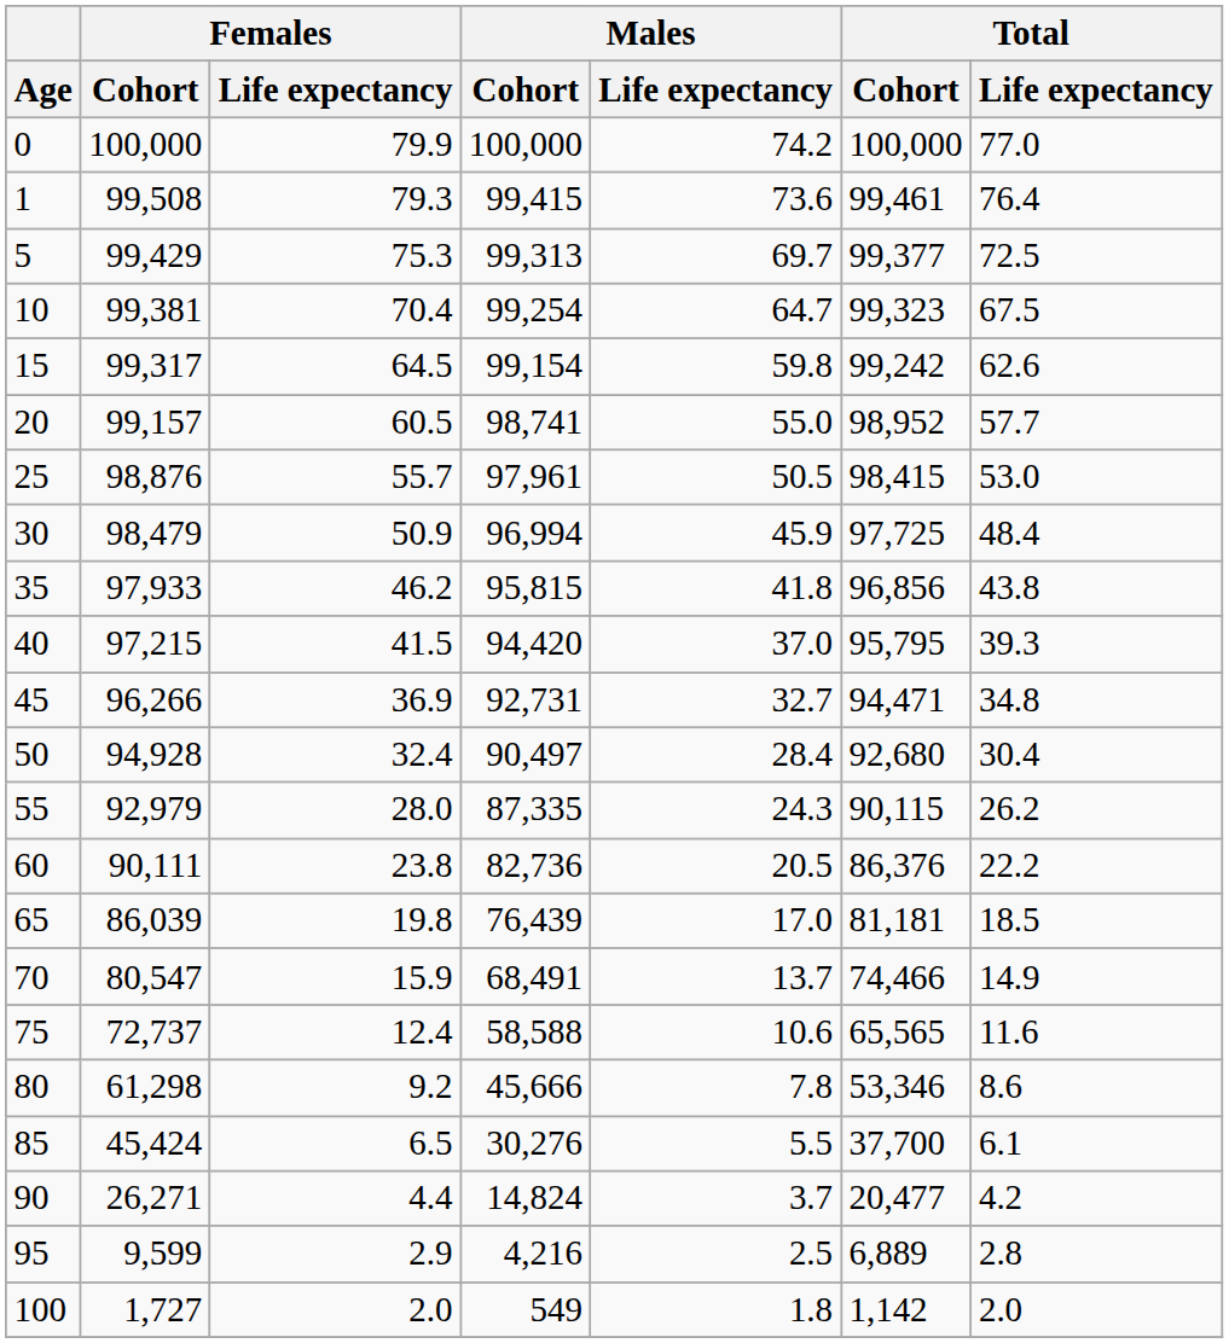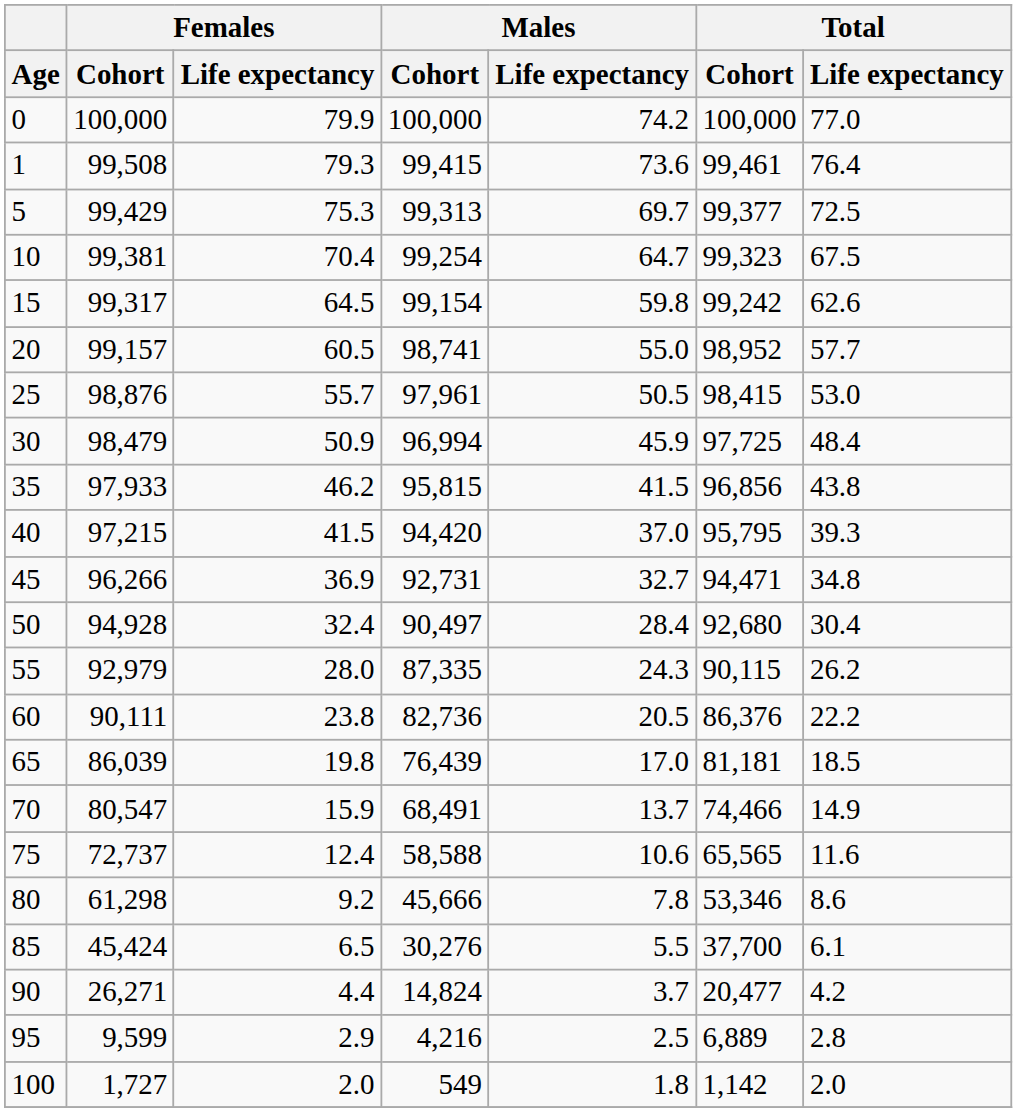 <table class="wikitable">
 <tr>
 <th></th>
 <th colspan = "2" align="center">Females</th>
 <th colspan="2" align="center">Males</th>
 <th colspan="2">Total</th>
 </tr>
 <tr>
 <th>Age</th>
 <th>Cohort</th>
 <th>Life expectancy</th>
 <th>Cohort</th>
 <th>Life expectancy</th>
 <th>Cohort</th>
 <th>Life expectancy</th>
 </tr>
 <tr>
 <td>0</td>
 <td align="right">100,000</td>
 <td align="right">79.9</td>
 <td>100,000</td>
 <td align="right">74.2</td>
 <td>100,000</td>
 <td>77.0</td>
 </tr>
 <tr>
 <td>1</td>
 <td align="right">99,508</td>
 <td align="right">79.3</td>
 <td align="right">99,415</td>
 <td align="right">73.6</td>
 <td>99,461</td>
 <td>76.4</td>
 </tr>
 <tr>
 <td>5</td>
 <td align="right">99,429</td>
 <td align="right">75.3</td>
 <td align="right">99,313</td>
 <td align="right">69.7</td>
 <td>99,377</td>
 <td>72.5</td>
 </tr>
 <tr>
 <td>10</td>
 <td align="right">99,381</td>
 <td align="right">70.4</td>
 <td align="right">99,254</td>
 <td align="right">64.7</td>
 <td>99,323</td>
 <td>67.5</td>
 </tr>
 <tr>
 <td>15</td>
 <td align="right">99,317</td>
 <td align="right">64.5</td>
 <td align="right">99,154</td>
 <td align="right">59.8</td>
 <td>99,242</td>
 <td>62.6</td>
 </tr>
 <tr>
 <td>20</td>
 <td align="right">99,157</td>
 <td align="right">60.5</td>
 <td align="right">98,741</td>
 <td align="right">55.0</td>
 <td>98,952</td>
 <td>57.7</td>
 </tr>
 <tr>
 <td>25</td>
 <td align="right">98,876</td>
 <td align="right">55.7</td>
 <td align="right">97,961</td>
 <td align="right">50.5</td>
 <td>98,415</td>
 <td>53.0</td>
 </tr>
 <tr>
 <td>30</td>
 <td align="right">98,479</td>
 <td align="right">50.9</td>
 <td align="right">96,994</td>
 <td align="right">45.9</td>
 <td>97,725</td>
 <td>48.4</td>
 </tr>
 <tr>
 <td>35</td>
 <td align="right">97,933</td>
 <td align="right">46.2</td>
 <td align="right">95,815</td>
-<td align="right">41.8</td>
+<td align="right">41.5</td>
 <td>96,856</td>
 <td>43.8</td>
 </tr>
 <tr>
 <td>40</td>
 <td align="right">97,215</td>
 <td align="right">41.5</td>
 <td align="right">94,420</td>
 <td align="right">37.0</td>
 <td>95,795</td>
 <td>39.3</td>
 </tr>
 <tr>
 <td>45</td>
 <td align="right">96,266</td>
 <td align="right">36.9</td>
 <td align="right">92,731</td>
 <td align="right">32.7</td>
 <td>94,471</td>
 <td>34.8</td>
 </tr>
 <tr>
 <td>50</td>
 <td align="right">94,928</td>
 <td align="right">32.4</td>
 <td align="right">90,497</td>
 <td align="right">28.4</td>
 <td>92,680</td>
 <td>30.4</td>
 </tr>
 <tr>
 <td>55</td>
 <td align="right">92,979</td>
 <td align="right">28.0</td>
 <td align="right">87,335</td>
 <td align="right">24.3</td>
 <td>90,115</td>
 <td>26.2</td>
 </tr>
 <tr>
 <td>60</td>
 <td align="right">90,111</td>
 <td align="right">23.8</td>
 <td align="right">82,736</td>
 <td align="right">20.5</td>
 <td>86,376</td>
 <td>22.2</td>
 </tr>
 <tr>
 <td>65</td>
 <td align="right">86,039</td>
 <td align="right">19.8</td>
 <td align="right">76,439</td>
 <td align="right">17.0</td>
 <td>81,181</td>
 <td>18.5</td>
 </tr>
 <tr>
 <td>70</td>
 <td align="right">80,547</td>
 <td align="right">15.9</td>
 <td align="right">68,491</td>
 <td align="right">13.7</td>
 <td>74,466</td>
 <td>14.9</td>
 </tr>
 <tr>
 <td>75</td>
 <td align="right">72,737</td>
 <td align="right">12.4</td>
 <td align="right">58,588</td>
 <td align="right">10.6</td>
 <td>65,565</td>
 <td>11.6</td>
 </tr>
 <tr>
 <td>80</td>
 <td align="right">61,298</td>
 <td align="right">9.2</td>
 <td align="right">45,666</td>
 <td align="right">7.8</td>
 <td>53,346</td>
 <td>8.6</td>
 </tr>
 <tr>
 <td>85</td>
 <td align="right">45,424</td>
 <td align="right">6.5</td>
 <td align="right">30,276</td>
 <td align="right">5.5</td>
 <td>37,700</td>
 <td>6.1</td>
 </tr>
 <tr>
 <td>90</td>
 <td align="right">26,271</td>
 <td align="right">4.4</td>
 <td align="right">14,824</td>
 <td align="right">3.7</td>
 <td>20,477</td>
 <td>4.2</td>
 </tr>
 <tr>
 <td>95</td>
 <td align="right">9,599</td>
 <td align="right">2.9</td>
 <td align="right">4,216</td>
 <td align="right">2.5</td>
 <td>6,889</td>
 <td>2.8</td>
 </tr>
 <tr>
 <td>100</td>
 <td align="right">1,727</td>
 <td align="right">2.0</td>
 <td align="right">549</td>
 <td align="right">1.8</td>
 <td>1,142</td>
 <td>2.0</td>
 </tr>
 <tr>
 </tr>
 </table>
